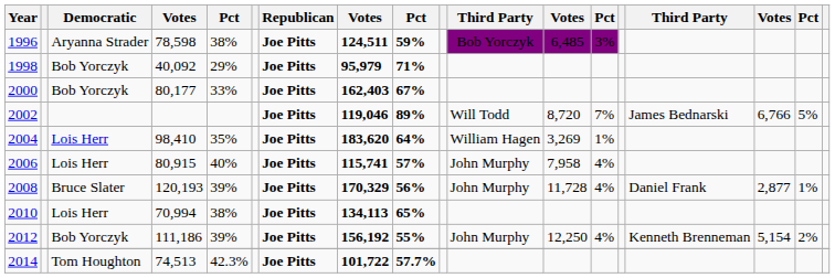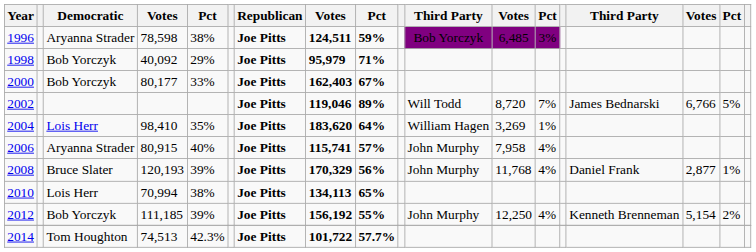 <table class="wikitable" style="margin:0.5em ; font-size:95%">
 <tr>
 <th>Year</th>
 <th></th>
 <th>Democratic</th>
 <th>Votes</th>
 <th>Pct</th>
 <th></th>
 <th>Republican</th>
 <th>Votes</th>
 <th>Pct</th>
 <th></th>
 <th>Third Party</th>
 <th>Votes</th>
 <th>Pct</th>
 <th></th>
 <th>Third Party</th>
 <th>Votes</th>
 <th>Pct</th>
 <th></th>
 </tr>
 <tr>
 <td><a href='#'>1996</a></td>
 <td></td>
 <td>Aryanna Strader</td>
 <td>78,598</td>
 <td>38%</td>
 <td></td>
 <td><strong>Joe Pitts</strong></td>
 <td><strong>124,511</strong></td>
 <td><strong>59%</strong></td>
 <td></td>
 <td style="text-align:center; background:Purple;">Bob Yorczyk</td>
 <td style="text-align:center; background:Purple;">6,485</td>
 <td style="text-align:center; background:Purple;">3%</td>
 <td></td>
 <td></td>
 <td></td>
 <td></td>
 <td></td>
 </tr>
 <tr>
 <td><a href='#'>1998</a></td>
 <td></td>
 <td>Bob Yorczyk</td>
 <td>40,092</td>
 <td>29%</td>
 <td></td>
 <td><strong>Joe Pitts</strong></td>
 <td><strong>95,979</strong></td>
 <td><strong> 71%</strong></td>
 <td></td>
 <td></td>
 <td></td>
 <td></td>
 <td></td>
 <td></td>
 <td></td>
 <td></td>
 <td></td>
 </tr>
 <tr>
 <td><a href='#'>2000</a></td>
 <td></td>
 <td>Bob Yorczyk</td>
 <td>80,177</td>
 <td>33%</td>
 <td></td>
 <td><strong>Joe Pitts</strong></td>
 <td><strong>162,403</strong></td>
 <td><strong>67%</strong></td>
 <td></td>
 <td></td>
 <td></td>
 <td></td>
 <td></td>
 <td></td>
 <td></td>
 <td></td>
 <td></td>
 </tr>
 <tr>
 <td><a href='#'>2002</a></td>
 <td></td>
 <td></td>
 <td></td>
 <td></td>
 <td></td>
 <td><strong>Joe Pitts</strong></td>
 <td><strong>119,046</strong></td>
 <td><strong>89%</strong></td>
 <td></td>
 <td>Will Todd</td>
 <td>8,720</td>
 <td>7%</td>
 <td></td>
 <td>James Bednarski</td>
 <td>6,766</td>
 <td>5%</td>
 <td></td>
 </tr>
 <tr>
 <td><a href='#'>2004</a></td>
 <td></td>
 <td><a href='#'>Lois Herr</a></td>
 <td>98,410</td>
 <td>35%</td>
 <td></td>
 <td><strong>Joe Pitts</strong></td>
 <td><strong>183,620</strong></td>
 <td><strong>64%</strong></td>
 <td></td>
 <td>William Hagen</td>
 <td>3,269</td>
 <td>1%</td>
 <td></td>
 <td></td>
 <td></td>
 <td></td>
 <td></td>
 </tr>
 <tr>
 <td><a href='#'>2006</a></td>
 <td></td>
-<td>Lois Herr</td>
+<td>Aryanna Strader</td>
 <td>80,915</td>
 <td>40%</td>
 <td></td>
 <td><strong>Joe Pitts</strong></td>
 <td><strong>115,741</strong></td>
 <td><strong>57%</strong></td>
 <td></td>
 <td>John Murphy</td>
 <td>7,958</td>
 <td>4%</td>
 <td></td>
 <td></td>
 <td></td>
 <td></td>
 <td></td>
 </tr>
 <tr>
 <td><a href='#'>2008</a></td>
 <td></td>
 <td>Bruce Slater</td>
 <td>120,193</td>
 <td>39%</td>
 <td></td>
 <td><strong>Joe Pitts</strong></td>
 <td><strong>170,329</strong></td>
 <td><strong>56%</strong></td>
 <td></td>
 <td>John Murphy</td>
-<td>11,728</td>
+<td>11,768</td>
 <td>4%</td>
 <td></td>
 <td>Daniel Frank</td>
 <td>2,877</td>
 <td>1%</td>
 <td></td>
 </tr>
 <tr>
 <td><a href='#'>2010</a></td>
 <td></td>
 <td>Lois Herr</td>
 <td>70,994</td>
 <td>38%</td>
 <td></td>
 <td><strong>Joe Pitts</strong></td>
 <td><strong>134,113</strong></td>
 <td><strong>65%</strong></td>
 <td></td>
 <td></td>
 <td></td>
 <td></td>
 <td></td>
 <td></td>
 <td></td>
 <td></td>
 <td></td>
 </tr>
 <tr>
 <td><a href='#'>2012</a></td>
 <td></td>
 <td>Bob Yorczyk</td>
-<td>111,186</td>
+<td>111,185</td>
 <td>39%</td>
 <td></td>
 <td><strong>Joe Pitts</strong></td>
 <td><strong>156,192</strong></td>
 <td><strong>55%</strong></td>
 <td></td>
 <td>John Murphy</td>
 <td>12,250</td>
 <td>4%</td>
 <td></td>
 <td>Kenneth Brenneman</td>
 <td>5,154</td>
 <td>2%</td>
 <td></td>
 </tr>
 <tr>
 </tr>
 <tr>
 <td><a href='#'>2014</a></td>
 <td></td>
 <td>Tom Houghton</td>
 <td>74,513</td>
 <td>42.3%</td>
 <td></td>
 <td><strong>Joe Pitts</strong></td>
 <td><strong>101,722</strong></td>
 <td><strong>57.7%</strong></td>
 <td></td>
 <td></td>
 <td></td>
 <td></td>
 <td></td>
 <td></td>
 <td></td>
 <td></td>
 <td></td>
 </tr>
 </table>
